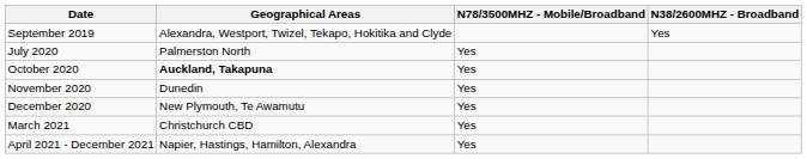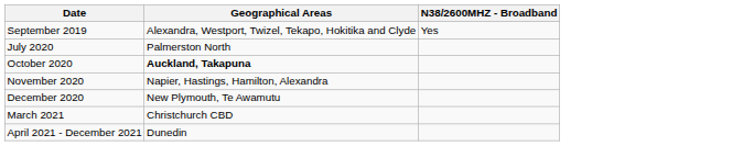 <table class="wikitable">
 <tr>
 <th>Date</th>
 <th>Geographical Areas</th>
-<th>N78/3500MHZ - Mobile/Broadband</th>
 <th>N38/2600MHZ - Broadband</th>
 </tr>
 <tr>
 <td>September 2019</td>
 <td>Alexandra, Westport, Twizel, Tekapo, Hokitika and Clyde</td>
-<td></td>
 <td>Yes</td>
 </tr>
 <tr>
 <td>July 2020</td>
 <td>Palmerston North</td>
-<td>Yes</td>
 <td></td>
 </tr>
 <tr>
 <td>October 2020</td>
 <td><strong>Auckland, Takapuna</strong></td>
-<td>Yes</td>
 <td></td>
 </tr>
 <tr>
 <td>November 2020</td>
-<td>Dunedin</td>
-<td>Yes</td>
+<td>Napier, Hastings, Hamilton, Alexandra</td>
 <td></td>
 </tr>
 <tr>
 <td>December 2020</td>
 <td>New Plymouth, Te Awamutu</td>
-<td>Yes</td>
 <td></td>
 </tr>
 <tr>
 <td>March 2021</td>
 <td>Christchurch CBD</td>
-<td>Yes</td>
 <td></td>
 </tr>
 <tr>
 <td>April 2021 - December 2021</td>
-<td>Napier, Hastings, Hamilton, Alexandra</td>
-<td>Yes</td>
+<td>Dunedin</td>
 <td></td>
 </tr>
 </table>
